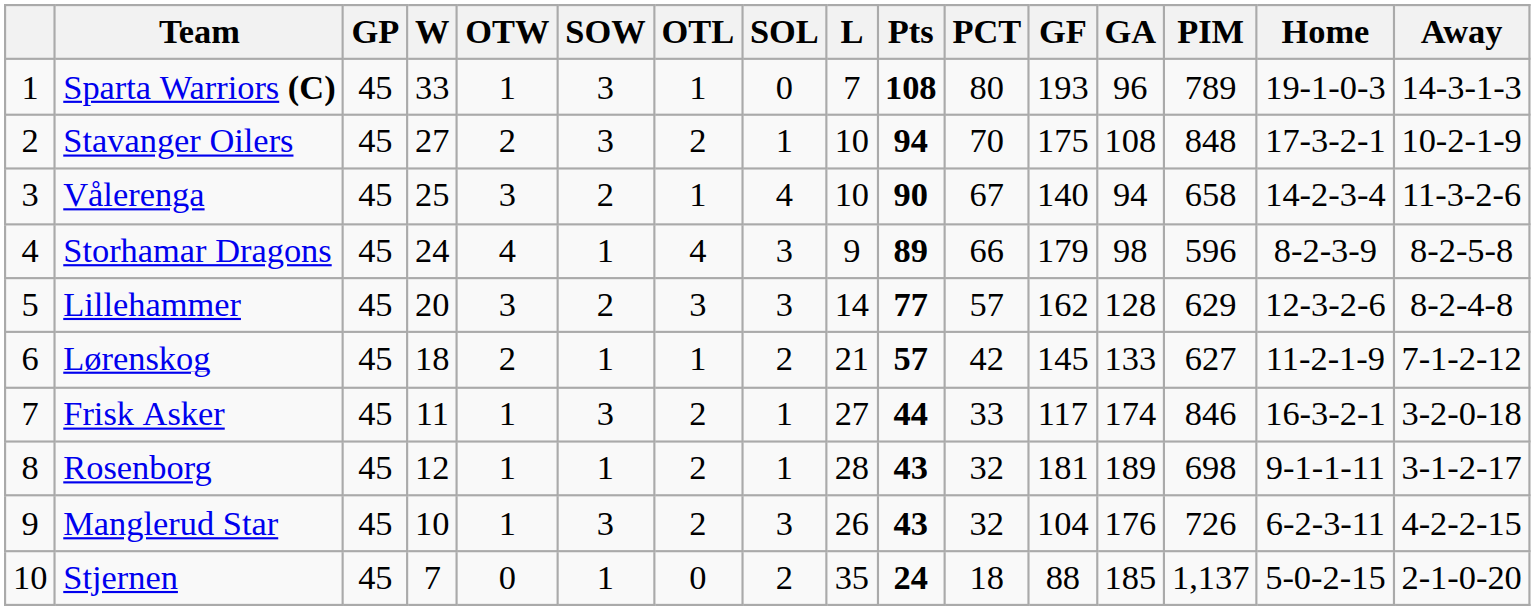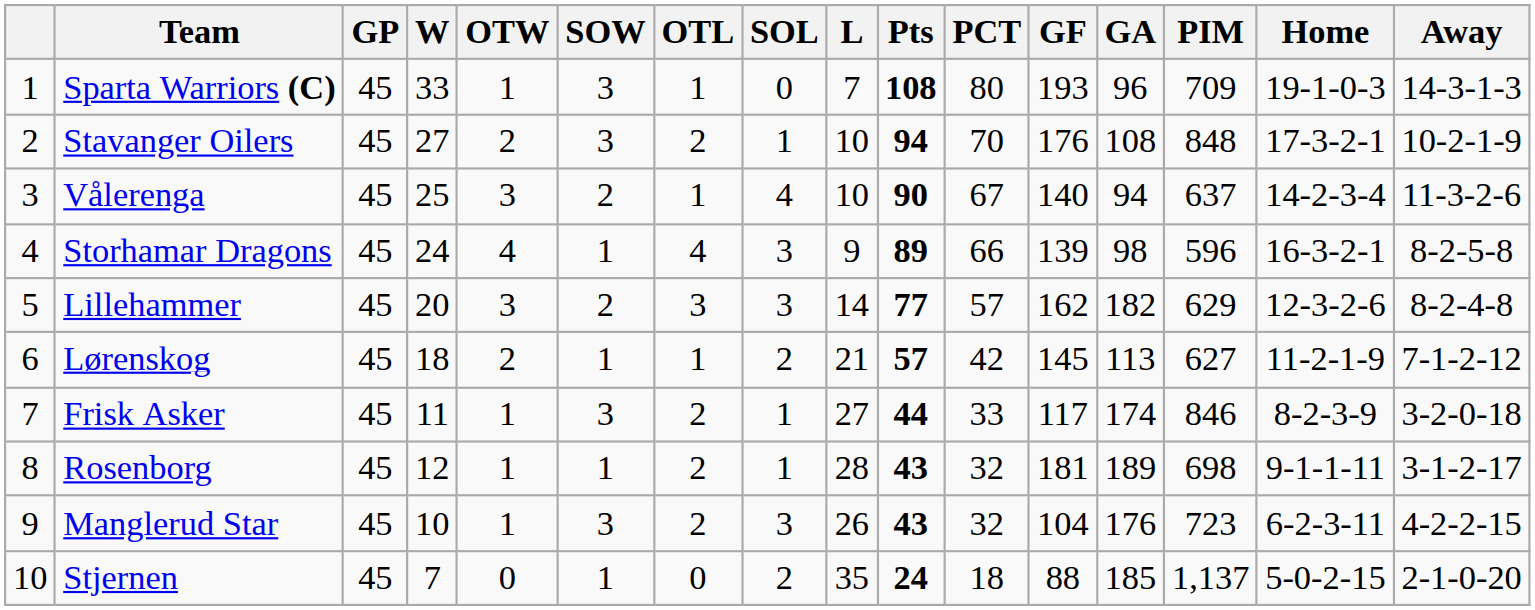 <table class="wikitable sortable" style="text-align:center">
 <tr>
 <th></th>
 <th class="unsortable">Team</th>
 <th class="unsortable">GP</th>
 <th>W</th>
 <th>OTW</th>
 <th>SOW</th>
 <th>OTL</th>
 <th>SOL</th>
 <th>L</th>
 <th>Pts</th>
 <th>PCT</th>
 <th>GF</th>
 <th>GA</th>
 <th>PIM</th>
 <th>Home</th>
 <th>Away</th>
 </tr>
 <tr>
 <td>1</td>
 <td align=left><a href='#'>Sparta Warriors</a> <strong>(C)</strong></td>
 <td>45</td>
 <td>33</td>
 <td>1</td>
 <td>3</td>
 <td>1</td>
 <td>0</td>
 <td>7</td>
 <td><strong>108</strong></td>
 <td>80</td>
 <td>193</td>
 <td>96</td>
-<td>789</td>
+<td>709</td>
 <td>19-1-0-3</td>
 <td>14-3-1-3</td>
 </tr>
 <tr>
 <td>2</td>
 <td align=left><a href='#'>Stavanger Oilers</a></td>
 <td>45</td>
 <td>27</td>
 <td>2</td>
 <td>3</td>
 <td>2</td>
 <td>1</td>
 <td>10</td>
 <td><strong>94</strong></td>
 <td>70</td>
-<td>175</td>
+<td>176</td>
 <td>108</td>
 <td>848</td>
 <td>17-3-2-1</td>
 <td>10-2-1-9</td>
 </tr>
 <tr>
 <td>3</td>
 <td align=left><a href='#'>Vålerenga</a></td>
 <td>45</td>
 <td>25</td>
 <td>3</td>
 <td>2</td>
 <td>1</td>
 <td>4</td>
 <td>10</td>
 <td><strong>90</strong></td>
 <td>67</td>
 <td>140</td>
 <td>94</td>
-<td>658</td>
+<td>637</td>
 <td>14-2-3-4</td>
 <td>11-3-2-6</td>
 </tr>
 <tr>
 <td>4</td>
 <td align=left><a href='#'>Storhamar Dragons</a></td>
 <td>45</td>
 <td>24</td>
 <td>4</td>
 <td>1</td>
 <td>4</td>
 <td>3</td>
 <td>9</td>
 <td><strong>89</strong></td>
 <td>66</td>
-<td>179</td>
+<td>139</td>
 <td>98</td>
 <td>596</td>
-<td>8-2-3-9</td>
+<td>16-3-2-1</td>
 <td>8-2-5-8</td>
 </tr>
 <tr>
 <td>5</td>
 <td align=left><a href='#'>Lillehammer</a></td>
 <td>45</td>
 <td>20</td>
 <td>3</td>
 <td>2</td>
 <td>3</td>
 <td>3</td>
 <td>14</td>
 <td><strong>77</strong></td>
 <td>57</td>
 <td>162</td>
-<td>128</td>
+<td>182</td>
 <td>629</td>
 <td>12-3-2-6</td>
 <td>8-2-4-8</td>
 </tr>
 <tr>
 <td>6</td>
 <td align=left><a href='#'>Lørenskog</a></td>
 <td>45</td>
 <td>18</td>
 <td>2</td>
 <td>1</td>
 <td>1</td>
 <td>2</td>
 <td>21</td>
 <td><strong>57</strong></td>
 <td>42</td>
 <td>145</td>
-<td>133</td>
+<td>113</td>
 <td>627</td>
 <td>11-2-1-9</td>
 <td>7-1-2-12</td>
 </tr>
 <tr>
 <td>7</td>
 <td align=left><a href='#'>Frisk Asker</a></td>
 <td>45</td>
 <td>11</td>
 <td>1</td>
 <td>3</td>
 <td>2</td>
 <td>1</td>
 <td>27</td>
 <td><strong>44</strong></td>
 <td>33</td>
 <td>117</td>
 <td>174</td>
 <td>846</td>
-<td>16-3-2-1</td>
+<td>8-2-3-9</td>
 <td>3-2-0-18</td>
 </tr>
 <tr>
 <td>8</td>
 <td align=left><a href='#'>Rosenborg</a></td>
 <td>45</td>
 <td>12</td>
 <td>1</td>
 <td>1</td>
 <td>2</td>
 <td>1</td>
 <td>28</td>
 <td><strong>43</strong></td>
 <td>32</td>
 <td>181</td>
 <td>189</td>
 <td>698</td>
 <td>9-1-1-11</td>
 <td>3-1-2-17</td>
 </tr>
 <tr>
 <td>9</td>
 <td align=left><a href='#'>Manglerud Star</a></td>
 <td>45</td>
 <td>10</td>
 <td>1</td>
 <td>3</td>
 <td>2</td>
 <td>3</td>
 <td>26</td>
 <td><strong>43</strong></td>
 <td>32</td>
 <td>104</td>
 <td>176</td>
-<td>726</td>
+<td>723</td>
 <td>6-2-3-11</td>
 <td>4-2-2-15</td>
 </tr>
 <tr>
 <td>10</td>
 <td align=left><a href='#'>Stjernen</a></td>
 <td>45</td>
 <td>7</td>
 <td>0</td>
 <td>1</td>
 <td>0</td>
 <td>2</td>
 <td>35</td>
 <td><strong>24</strong></td>
 <td>18</td>
 <td>88</td>
 <td>185</td>
 <td>1,137</td>
 <td>5-0-2-15</td>
 <td>2-1-0-20</td>
 </tr>
 </table>
